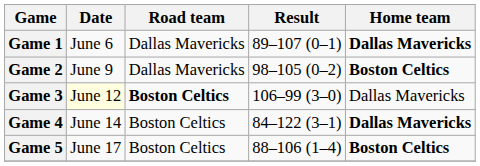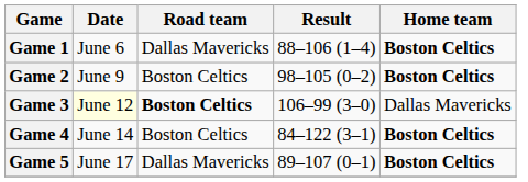 <table class="wikitable plainrowheaders">
 <tr>
 <th scope="col">Game</th>
 <th scope="col">Date</th>
 <th scope="col">Road team</th>
 <th scope="col">Result</th>
 <th scope="col">Home team</th>
 </tr>
 <tr>
 <th scope="row">Game 1</th>
 <td>June 6</td>
 <td>Dallas Mavericks</td>
-<td>89–107 (0–1)</td>
-<td><strong>Dallas Mavericks</strong></td>
+<td>88–106 (1–4)</td>
+<td><strong>Boston Celtics</strong></td>
 </tr>
 <tr>
 <th scope="row">Game 2</th>
 <td>June 9</td>
-<td>Dallas Mavericks</td>
+<td>Boston Celtics</td>
 <td>98–105 (0–2)</td>
 <td><strong>Boston Celtics</strong></td>
 </tr>
 <tr>
 <th scope="row">Game 3</th>
 <td style="background: lightyellow;">June 12</td>
 <td><strong>Boston Celtics</strong></td>
 <td>106–99 (3–0)</td>
 <td>Dallas Mavericks</td>
 </tr>
 <tr>
 <th scope="row">Game 4</th>
 <td>June 14</td>
 <td>Boston Celtics</td>
 <td>84–122 (3–1)</td>
-<td><strong>Dallas Mavericks</strong></td>
+<td><strong>Boston Celtics</strong></td>
 </tr>
 <tr>
 <th scope="row">Game 5</th>
 <td>June 17</td>
-<td>Boston Celtics</td>
-<td>88–106 (1–4)</td>
+<td>Dallas Mavericks</td>
+<td>89–107 (0–1)</td>
 <td><strong>Boston Celtics</strong></td>
 </tr>
 <tr>
 </tr>
 </table>
